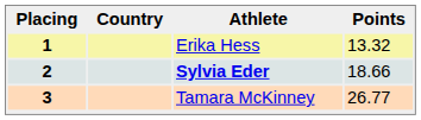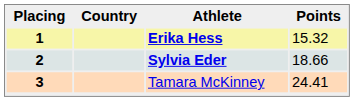 <table style="border-style:solid;border-width:1px;border-color:#808080;background-color:#EFEFEF" cellspacing="2" cellpadding="2" width="380px">
 <tr bgcolor="#EFEFEF">
 <th>Placing</th>
 <th>Country</th>
 <th>Athlete</th>
 <th>Points</th>
 </tr>
 <tr align="center" valign="top" bgcolor="#F7F6A8">
 <th>1</th>
 <td align="left"> </td>
-<td align="left"><a href='#'>Erika Hess</a></td>
-<td align="left">13.32</td>
+<td align="left"><strong><a href='#'>Erika Hess</a></strong></td>
+<td align="left">15.32</td>
 </tr>
 <tr align="center" valign="top" bgcolor="#DCE5E5">
 <th>2</th>
 <td align="left"></td>
 <td align="left"><strong><a href='#'>Sylvia Eder</a></strong></td>
 <td align="left">18.66</td>
 </tr>
 <tr align="center" valign="top" bgcolor="#FFDAB9">
 <th>3</th>
 <td align="left"></td>
 <td align="left"><a href='#'>Tamara McKinney</a></td>
-<td align="left">26.77</td>
+<td align="left">24.41</td>
 </tr>
 <tr align="center" valign="top" bgcolor="#FFFFFF">
 </tr>
 </table>
